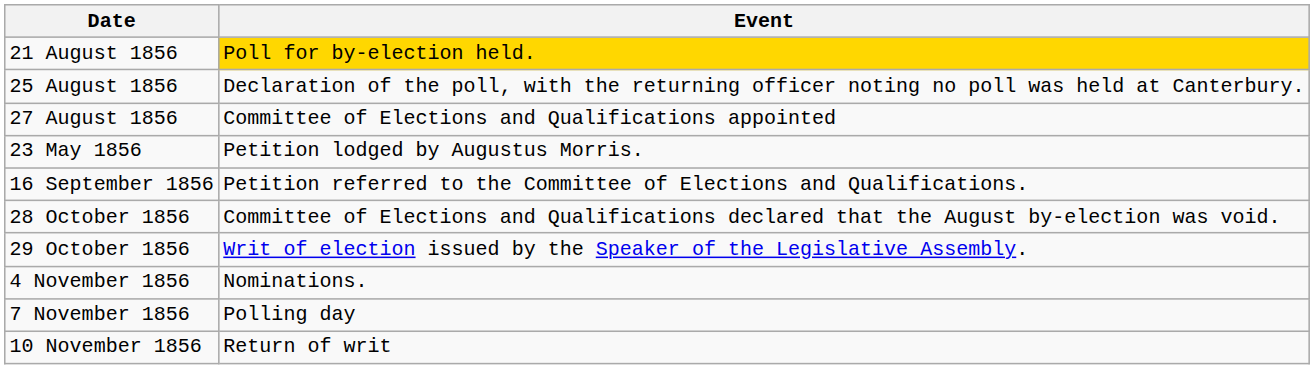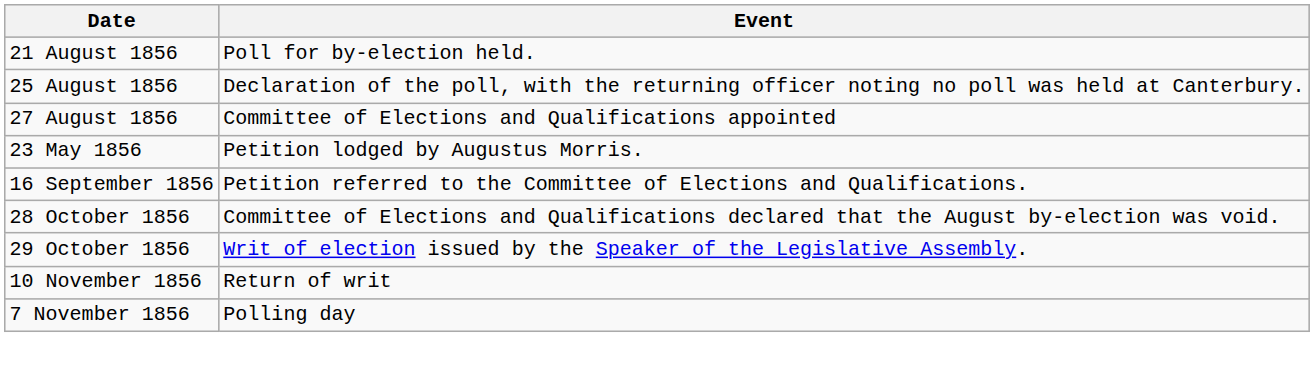 <table class="wikitable">
 <tr>
 <th>Date</th>
 <th>Event</th>
 </tr>
 <tr>
 <td>21 August 1856</td>
-<td style="background: gold;">Poll for by-election held.</td>
+<td>Poll for by-election held.</td>
 </tr>
 <tr>
 <td>25 August 1856</td>
 <td>Declaration of the poll, with the returning officer noting no poll was held at Canterbury.</td>
 </tr>
 <tr>
 <td>27 August 1856</td>
 <td>Committee of Elections and Qualifications appointed</td>
 </tr>
 <tr>
 <td>23 May 1856</td>
 <td>Petition lodged by Augustus Morris.</td>
 </tr>
 <tr>
 <td>16 September 1856</td>
 <td>Petition referred to the Committee of Elections and Qualifications.</td>
 </tr>
 <tr>
 <td>28 October 1856</td>
 <td>Committee of Elections and Qualifications declared that the August by-election was void.</td>
 </tr>
 <tr>
 <td>29 October 1856</td>
 <td><a href='#'>Writ of election</a> issued by the <a href='#'>Speaker of the Legislative Assembly</a>.</td>
 </tr>
 <tr>
-<td>4 November 1856</td>
-<td>Nominations.</td>
+<td>10 November 1856</td>
+<td>Return of writ</td>
 </tr>
 <tr>
 <td>7 November 1856</td>
 <td>Polling day</td>
 </tr>
-<tr>
-<td>10 November 1856</td>
-<td>Return of writ</td>
-</tr>
 </table>
